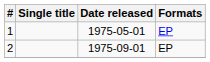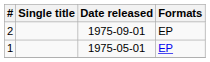 <table class="wikitable">
 <tr>
 <th>#</th>
 <th>Single title</th>
 <th>Date released</th>
 <th>Formats</th>
 </tr>
 <tr>
+<td align="center">2</td>
+<td><br></td>
+<td align="center">1975-09-01</td>
+<td>EP</td>
+</tr>
+<tr>
 <td align="center">1</td>
 <td><br></td>
 <td align="center">1975-05-01</td>
 <td><a href='#'>EP</a></td>
 </tr>
 <tr>
-<td align="center">2</td>
-<td><br></td>
-<td align="center">1975-09-01</td>
-<td>EP</td>
-</tr>
-<tr>
 </tr>
 </table>
